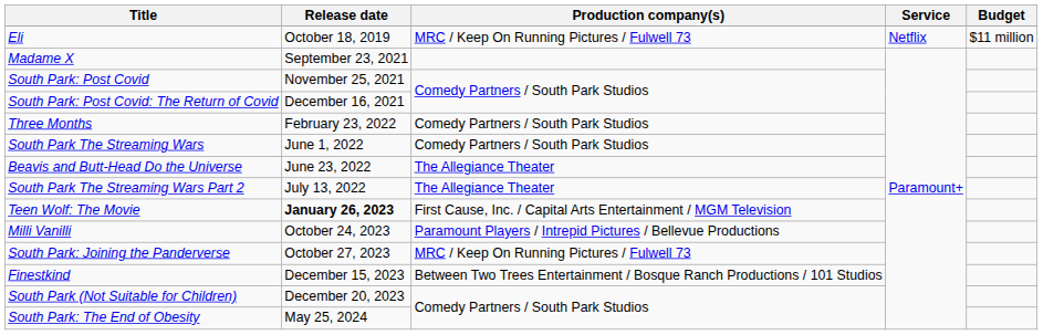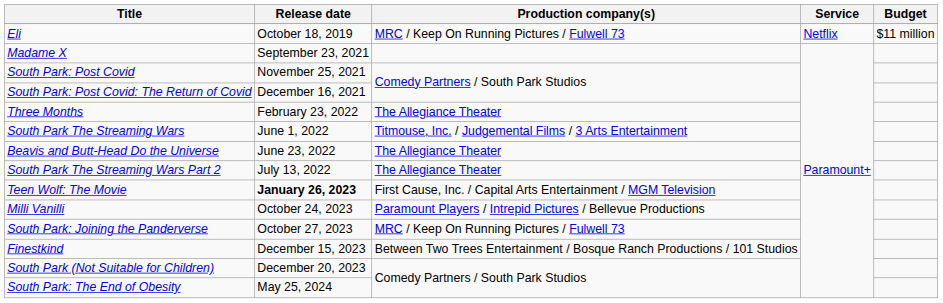 <table class="wikitable sortable">
 <tr>
 <th scope="col">Title</th>
 <th scope="col">Release date</th>
 <th scope="col">Production company(s)</th>
 <th scope="col">Service</th>
 <th scope="col">Budget</th>
 </tr>
 <tr>
 </tr>
 <tr>
 <td><em><a href='#'>Eli</a></em></td>
 <td>October 18, 2019</td>
 <td><a href='#'>MRC</a> / Keep On Running Pictures / <a href='#'>Fulwell 73</a></td>
 <td><a href='#'>Netflix</a></td>
 <td>$11 million</td>
 </tr>
 <tr>
 <td><em><a href='#'>Madame X</a></em></td>
 <td>September 23, 2021</td>
 <td></td>
 <td rowspan="13"><a href='#'>Paramount+</a></td>
 <td></td>
 </tr>
 <tr>
 <td><em><a href='#'>South Park: Post Covid</a></em></td>
 <td>November 25, 2021</td>
 <td rowspan="2"><a href='#'>Comedy Partners</a> / South Park Studios</td>
 <td></td>
 </tr>
 <tr>
 <td><em><a href='#'>South Park: Post Covid: The Return of Covid</a></em></td>
 <td>December 16, 2021</td>
 <td></td>
 </tr>
 <tr>
 <td><em><a href='#'>Three Months</a></em></td>
 <td>February 23, 2022</td>
-<td>Comedy Partners / South Park Studios</td>
+<td><a href='#'>The Allegiance Theater</a></td>
 <td></td>
 </tr>
 <tr>
 <td><em><a href='#'>South Park The Streaming Wars</a></em></td>
 <td>June 1, 2022</td>
-<td>Comedy Partners / South Park Studios</td>
+<td><a href='#'>Titmouse, Inc.</a> / <a href='#'>Judgemental Films</a> / <a href='#'>3 Arts Entertainment</a></td>
 <td></td>
 </tr>
 <tr>
 <td><em><a href='#'>Beavis and Butt-Head Do the Universe</a></em></td>
 <td>June 23, 2022</td>
 <td><a href='#'>The Allegiance Theater</a></td>
 <td></td>
 </tr>
 <tr>
 <td><em><a href='#'>South Park The Streaming Wars Part 2</a></em></td>
 <td>July 13, 2022</td>
 <td><a href='#'>The Allegiance Theater</a></td>
 <td></td>
 </tr>
 <tr>
 <td><em><a href='#'>Teen Wolf: The Movie</a></em></td>
 <td><strong>January 26, 2023</strong></td>
 <td>First Cause, Inc. / Capital Arts Entertainment / <a href='#'>MGM Television</a></td>
 <td></td>
 </tr>
 <tr>
 <td><em><a href='#'>Milli Vanilli</a></em></td>
 <td>October 24, 2023</td>
 <td><a href='#'>Paramount Players</a> / <a href='#'>Intrepid Pictures</a> / Bellevue Productions</td>
 <td></td>
 </tr>
 <tr>
 <td><em><a href='#'>South Park: Joining the Panderverse</a></em></td>
 <td>October 27, 2023</td>
 <td><a href='#'>MRC</a> / Keep On Running Pictures / <a href='#'>Fulwell 73</a></td>
 <td></td>
 </tr>
 <tr>
 <td><em><a href='#'>Finestkind</a></em></td>
 <td>December 15, 2023</td>
 <td>Between Two Trees Entertainment / Bosque Ranch Productions / 101 Studios</td>
 <td></td>
 </tr>
 <tr>
 <td><em><a href='#'>South Park (Not Suitable for Children)</a></em></td>
 <td>December 20, 2023</td>
 <td rowspan="2">Comedy Partners / South Park Studios</td>
 <td></td>
 </tr>
 <tr>
 <td><em><a href='#'>South Park: The End of Obesity</a></em></td>
 <td>May 25, 2024</td>
 <td></td>
 </tr>
 </table>
